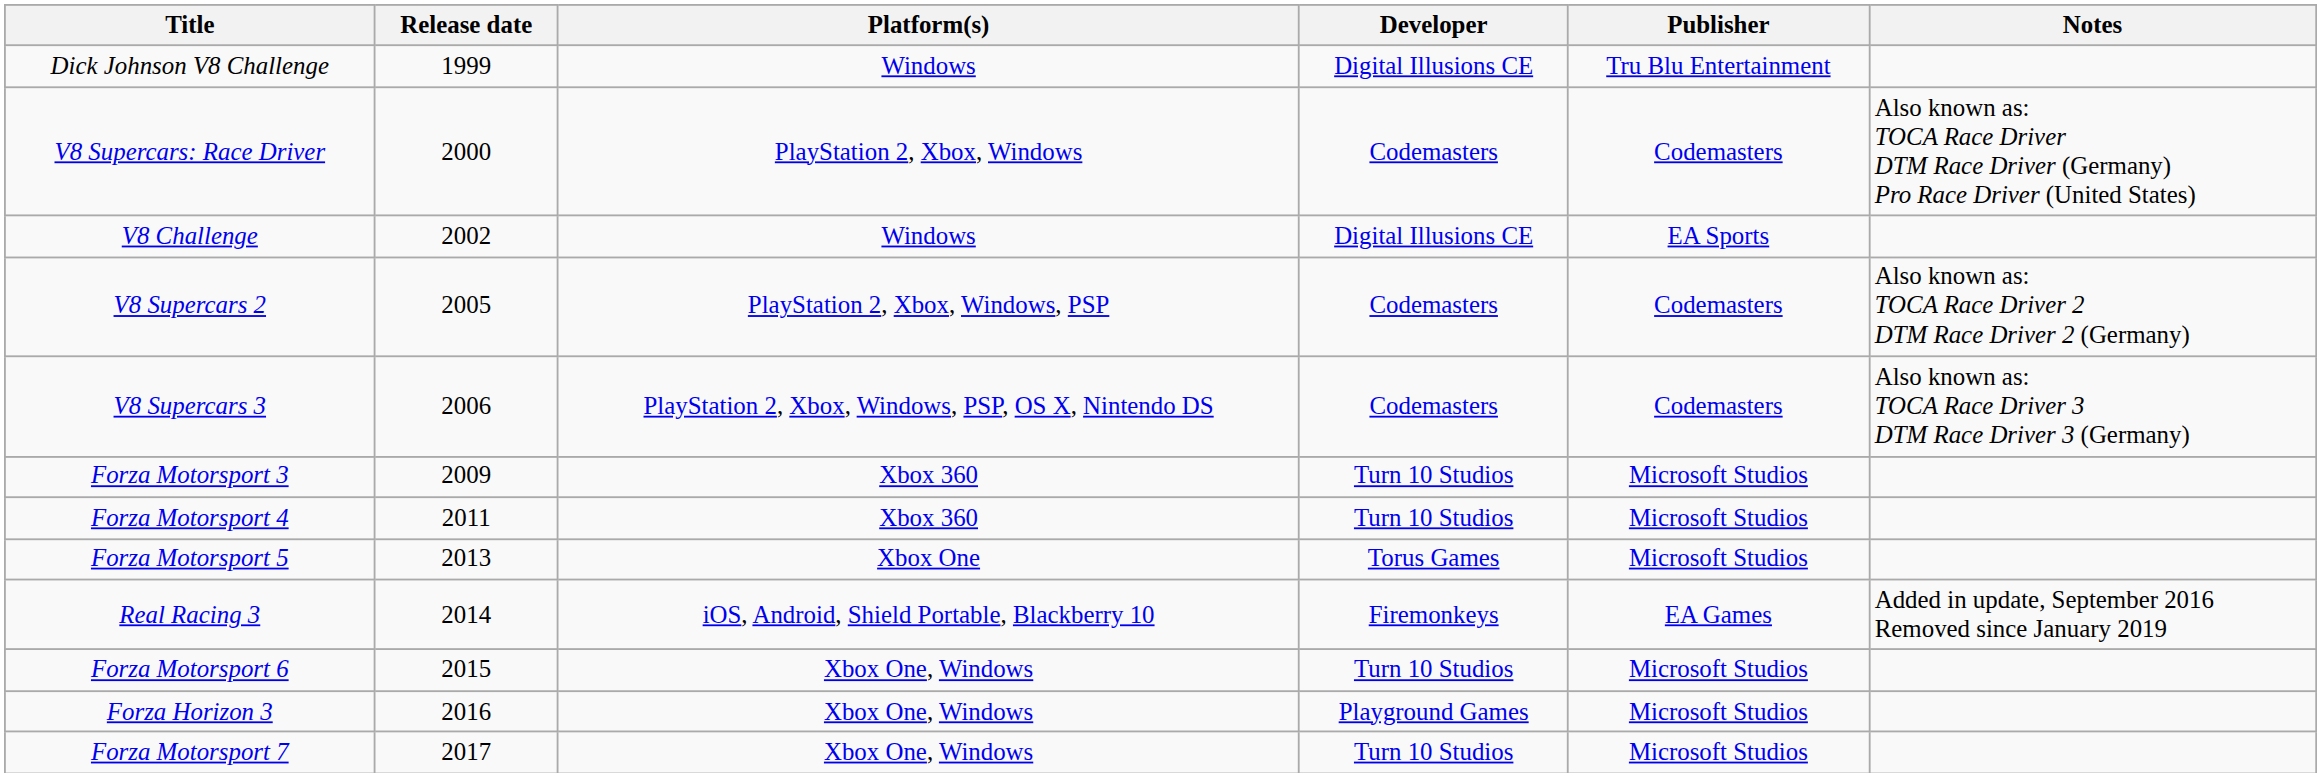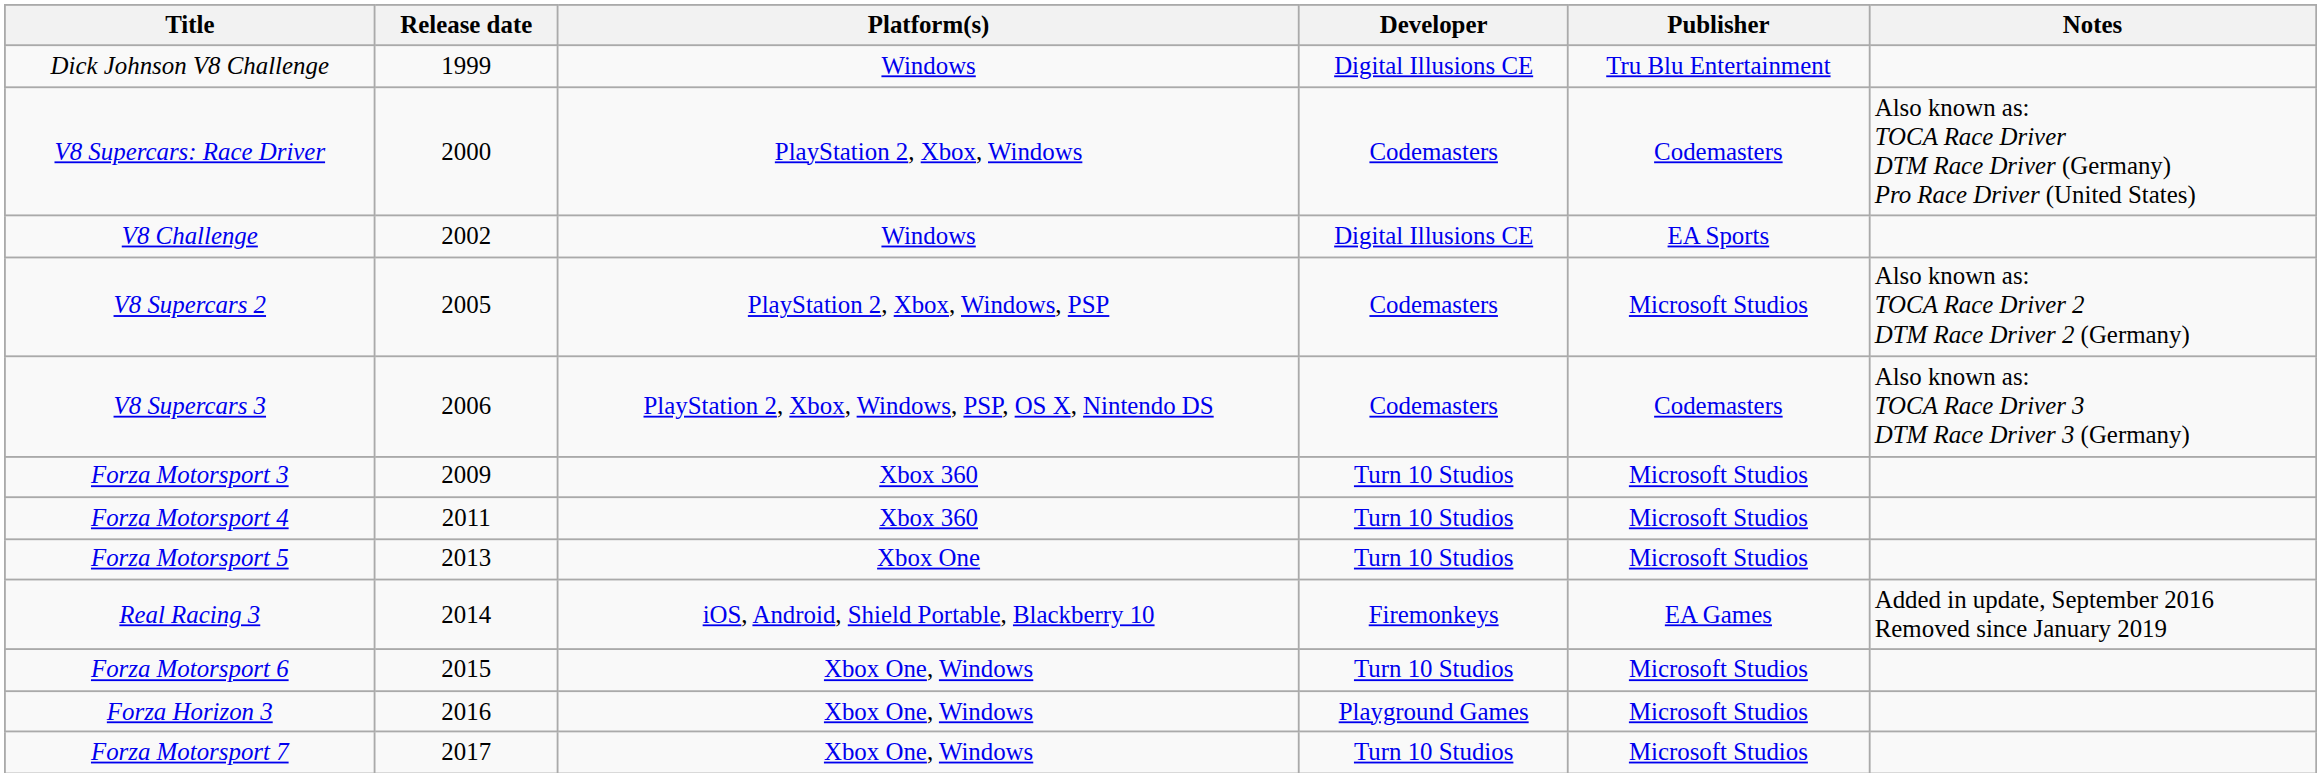 <table class="wikitable sortable" style="font-size: 85%; text-align: center; width: 100%;">
 <tr>
 <th>Title</th>
 <th>Release date</th>
 <th>Platform(s)</th>
 <th>Developer</th>
 <th>Publisher</th>
 <th class="unsortable">Notes</th>
 </tr>
 <tr>
 <td><em>Dick Johnson V8 Challenge</em></td>
 <td>1999</td>
 <td><a href='#'>Windows</a></td>
 <td><a href='#'>Digital Illusions CE</a></td>
 <td><a href='#'>Tru Blu Entertainment</a></td>
 <td></td>
 </tr>
 <tr>
 <td><em><a href='#'>V8 Supercars: Race Driver</a></em></td>
 <td>2000</td>
 <td><a href='#'>PlayStation 2</a>, <a href='#'>Xbox</a>, <a href='#'>Windows</a></td>
 <td><a href='#'>Codemasters</a></td>
 <td><a href='#'>Codemasters</a></td>
 <td align="left">Also known as:<br><em>TOCA Race Driver</em><br><em>DTM Race Driver</em> (Germany)<br><em>Pro Race Driver</em> (United States)</td>
 </tr>
 <tr>
 <td><em><a href='#'>V8 Challenge</a></em></td>
 <td>2002</td>
 <td><a href='#'>Windows</a></td>
 <td><a href='#'>Digital Illusions CE</a></td>
 <td><a href='#'>EA Sports</a></td>
 <td></td>
 </tr>
 <tr>
 <td><em><a href='#'>V8 Supercars 2</a></em></td>
 <td>2005</td>
 <td><a href='#'>PlayStation 2</a>, <a href='#'>Xbox</a>, <a href='#'>Windows</a>, <a href='#'>PSP</a></td>
 <td><a href='#'>Codemasters</a></td>
-<td><a href='#'>Codemasters</a></td>
+<td><a href='#'>Microsoft Studios</a></td>
 <td align="left">Also known as:<br><em>TOCA Race Driver 2</em><br><em>DTM Race Driver 2</em> (Germany)</td>
 </tr>
 <tr>
 <td><em><a href='#'>V8 Supercars 3</a></em></td>
 <td>2006</td>
 <td><a href='#'>PlayStation 2</a>, <a href='#'>Xbox</a>, <a href='#'>Windows</a>, <a href='#'>PSP</a>, <a href='#'>OS X</a>, <a href='#'>Nintendo DS</a></td>
 <td><a href='#'>Codemasters</a></td>
 <td><a href='#'>Codemasters</a></td>
 <td align="left">Also known as:<br><em>TOCA Race Driver 3</em><br><em>DTM Race Driver 3</em> (Germany)</td>
 </tr>
 <tr>
 <td><em><a href='#'>Forza Motorsport 3</a></em></td>
 <td>2009</td>
 <td><a href='#'>Xbox 360</a></td>
 <td><a href='#'>Turn 10 Studios</a></td>
 <td><a href='#'>Microsoft Studios</a></td>
 <td></td>
 </tr>
 <tr>
 <td><em><a href='#'>Forza Motorsport 4</a></em></td>
 <td>2011</td>
 <td><a href='#'>Xbox 360</a></td>
 <td><a href='#'>Turn 10 Studios</a></td>
 <td><a href='#'>Microsoft Studios</a></td>
 <td></td>
 </tr>
 <tr>
 <td><em><a href='#'>Forza Motorsport 5</a></em></td>
 <td>2013</td>
 <td><a href='#'>Xbox One</a></td>
-<td><a href='#'>Torus Games</a></td>
+<td><a href='#'>Turn 10 Studios</a></td>
 <td><a href='#'>Microsoft Studios</a></td>
 <td></td>
 </tr>
 <tr>
 <td><em><a href='#'>Real Racing 3</a></em></td>
 <td>2014</td>
 <td><a href='#'>iOS</a>, <a href='#'>Android</a>, <a href='#'>Shield Portable</a>, <a href='#'>Blackberry 10</a></td>
 <td><a href='#'>Firemonkeys</a></td>
 <td><a href='#'>EA Games</a></td>
 <td align="left">Added in update, September 2016<br>Removed since January 2019</td>
 </tr>
 <tr>
 <td><em><a href='#'>Forza Motorsport 6</a></em></td>
 <td>2015</td>
 <td><a href='#'>Xbox One</a>, <a href='#'>Windows</a></td>
 <td><a href='#'>Turn 10 Studios</a></td>
 <td><a href='#'>Microsoft Studios</a></td>
 <td></td>
 </tr>
 <tr>
 <td><em><a href='#'>Forza Horizon 3</a></em></td>
 <td>2016</td>
 <td><a href='#'>Xbox One</a>, <a href='#'>Windows</a></td>
 <td><a href='#'>Playground Games</a></td>
 <td><a href='#'>Microsoft Studios</a></td>
 <td></td>
 </tr>
 <tr>
 <td><em><a href='#'>Forza Motorsport 7</a></em></td>
 <td>2017</td>
 <td><a href='#'>Xbox One</a>, <a href='#'>Windows</a></td>
 <td><a href='#'>Turn 10 Studios</a></td>
 <td><a href='#'>Microsoft Studios</a></td>
 <td></td>
 </tr>
 </table>
